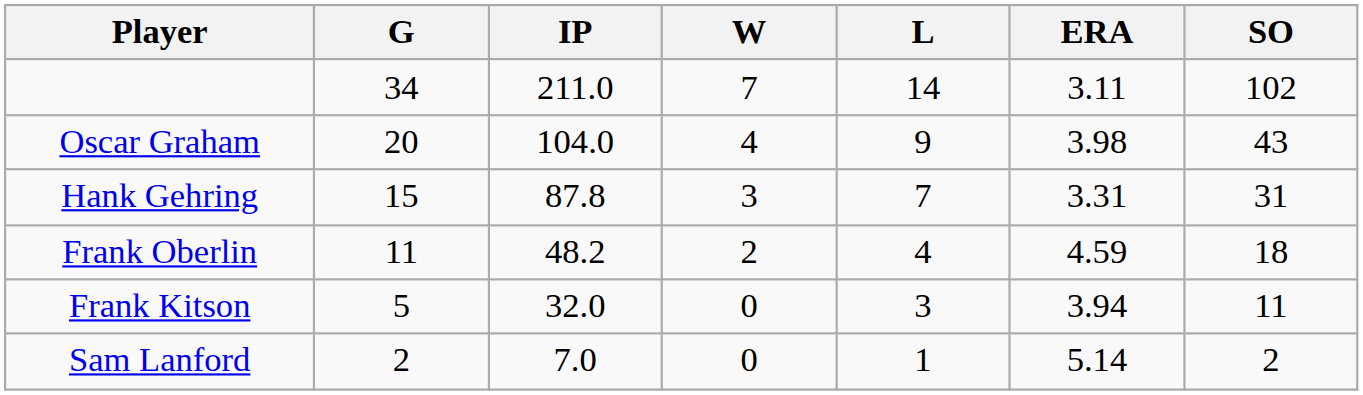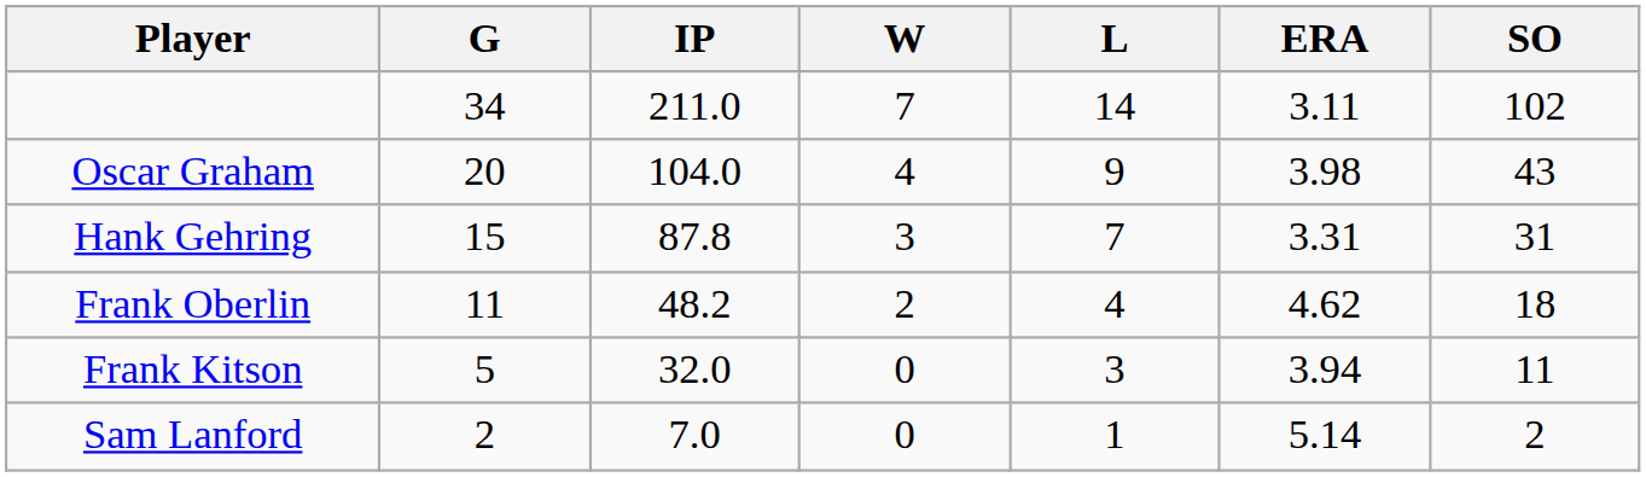 <table class="wikitable sortable">
 <tr>
 <th bgcolor="#DDDDFF" width="16%">Player</th>
 <th bgcolor="#DDDDFF" width="9%">G</th>
 <th bgcolor="#DDDDFF" width="9%">IP</th>
 <th bgcolor="#DDDDFF" width="9%">W</th>
 <th bgcolor="#DDDDFF" width="9%">L</th>
 <th bgcolor="#DDDDFF" width="9%">ERA</th>
 <th bgcolor="#DDDDFF" width="9%">SO</th>
 </tr>
 <tr align="center">
 <td></td>
 <td>34</td>
 <td>211.0</td>
 <td>7</td>
 <td>14</td>
 <td>3.11</td>
 <td>102</td>
 </tr>
 <tr align="center">
 <td><a href='#'>Oscar Graham</a></td>
 <td>20</td>
 <td>104.0</td>
 <td>4</td>
 <td>9</td>
 <td>3.98</td>
 <td>43</td>
 </tr>
 <tr align=center>
 <td><a href='#'>Hank Gehring</a></td>
 <td>15</td>
 <td>87.8</td>
 <td>3</td>
 <td>7</td>
 <td>3.31</td>
 <td>31</td>
 </tr>
 <tr align=center>
 <td><a href='#'>Frank Oberlin</a></td>
 <td>11</td>
 <td>48.2</td>
 <td>2</td>
 <td>4</td>
-<td>4.59</td>
+<td>4.62</td>
 <td>18</td>
 </tr>
 <tr align=center>
 <td><a href='#'>Frank Kitson</a></td>
 <td>5</td>
 <td>32.0</td>
 <td>0</td>
 <td>3</td>
 <td>3.94</td>
 <td>11</td>
 </tr>
 <tr align=center>
 <td><a href='#'>Sam Lanford</a></td>
 <td>2</td>
 <td>7.0</td>
 <td>0</td>
 <td>1</td>
 <td>5.14</td>
 <td>2</td>
 </tr>
 </table>
